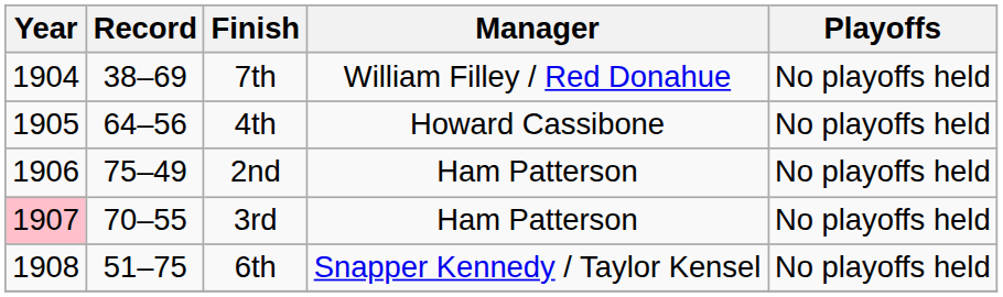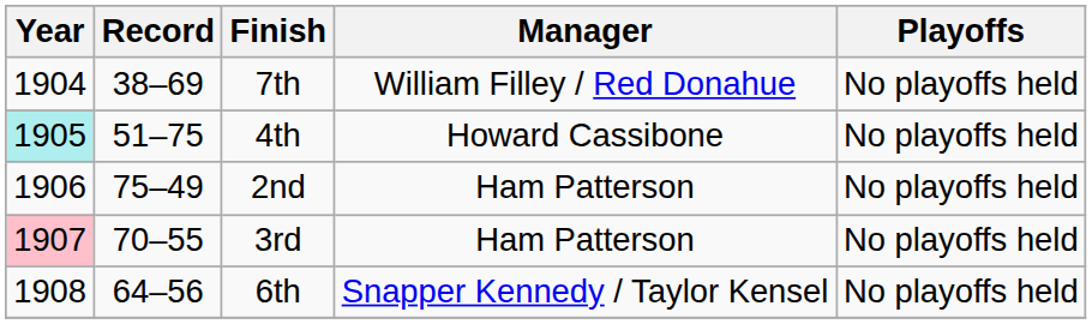 <table class="wikitable">
 <tr style="background: #F2F2F2;">
 <th>Year</th>
 <th>Record</th>
 <th>Finish</th>
 <th>Manager</th>
 <th>Playoffs</th>
 </tr>
 <tr align=center>
 <td>1904</td>
 <td>38–69</td>
 <td>7th</td>
 <td>William Filley / <a href='#'>Red Donahue</a></td>
 <td>No playoffs held</td>
 </tr>
 <tr align=center>
-<td>1905</td>
-<td>64–56</td>
+<td style="background: paleturquoise;">1905</td>
+<td>51–75</td>
 <td>4th</td>
 <td>Howard Cassibone</td>
 <td>No playoffs held</td>
 </tr>
 <tr align=center>
 <td>1906</td>
 <td>75–49</td>
 <td>2nd</td>
 <td>Ham Patterson</td>
 <td>No playoffs held</td>
 </tr>
 <tr align=center>
 <td style="background: pink;">1907</td>
 <td>70–55</td>
 <td>3rd</td>
 <td>Ham Patterson</td>
 <td>No playoffs held</td>
 </tr>
 <tr align=center>
 <td>1908</td>
-<td>51–75</td>
+<td>64–56</td>
 <td>6th</td>
 <td><a href='#'>Snapper Kennedy</a> / Taylor Kensel</td>
 <td>No playoffs held</td>
 </tr>
 <tr align=center>
 </tr>
 </table>
